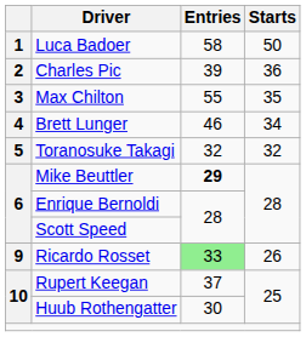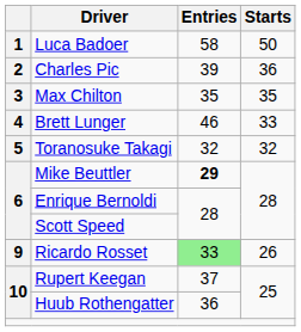 <table class="wikitable" style="text-align:center">
 <tr>
 <th></th>
 <th>Driver</th>
 <th>Entries</th>
 <th>Starts</th>
 </tr>
 <tr>
 <th>1</th>
 <td align=left> <a href='#'>Luca Badoer</a></td>
 <td>58</td>
 <td>50</td>
 </tr>
 <tr>
 <th>2</th>
 <td align=left> <a href='#'>Charles Pic</a></td>
 <td>39</td>
 <td>36</td>
 </tr>
 <tr>
 <th>3</th>
 <td align=left> <a href='#'>Max Chilton</a></td>
-<td>55</td>
+<td>35</td>
 <td>35</td>
 </tr>
 <tr>
 <th>4</th>
 <td align=left> <a href='#'>Brett Lunger</a></td>
 <td>46</td>
-<td>34</td>
+<td>33</td>
 </tr>
 <tr>
 <th>5</th>
 <td align=left> <a href='#'>Toranosuke Takagi</a></td>
 <td>32</td>
 <td>32</td>
 </tr>
 <tr>
 <th rowspan=3>6</th>
 <td align=left> <a href='#'>Mike Beuttler</a></td>
 <td><strong>29</strong></td>
 <td rowspan=3>28</td>
 </tr>
 <tr>
 <td align=left> <a href='#'>Enrique Bernoldi</a></td>
 <td rowspan=2>28</td>
 </tr>
 <tr>
 <td align=left> <a href='#'>Scott Speed</a></td>
 </tr>
 <tr>
 <th>9</th>
 <td align=left> <a href='#'>Ricardo Rosset</a></td>
 <td style="background: lightgreen;">33</td>
 <td>26</td>
 </tr>
 <tr>
 <th rowspan=2>10</th>
 <td align=left> <a href='#'>Rupert Keegan</a></td>
 <td>37</td>
 <td rowspan=2>25</td>
 </tr>
 <tr>
 <td align=left> <a href='#'>Huub Rothengatter</a></td>
-<td>30</td>
+<td>36</td>
 </tr>
 <tr>
 <td colspan=4></td>
 </tr>
 </table>
